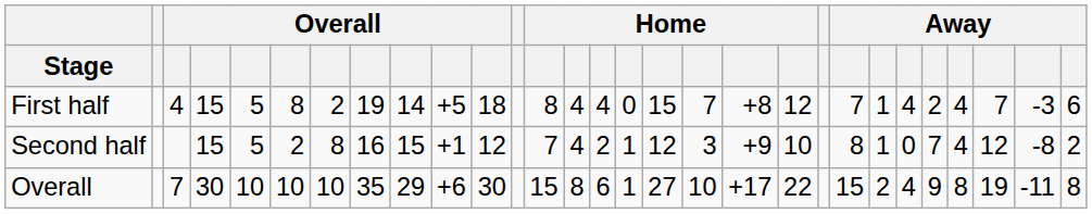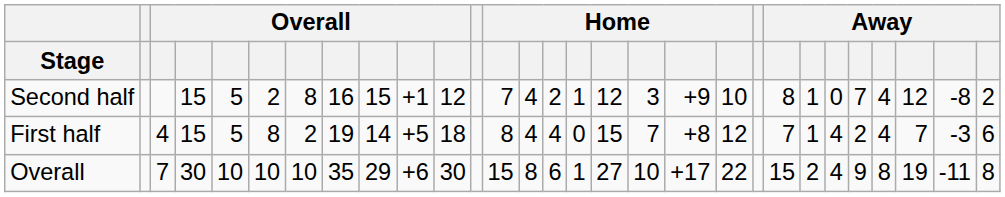 <table class="wikitable" style="text-align: right;">
 <tr>
 <th rawspan=2></th>
 <th rawspan=2></th>
 <th colspan=9>Overall</th>
 <th rawspan=1></th>
 <th colspan=8>Home</th>
 <th rawspan=1></th>
 <th colspan=8>Away</th>
 </tr>
 <tr>
 <th>Stage</th>
 <th></th>
 <th></th>
 <th></th>
 <th></th>
 <th></th>
 <th></th>
 <th></th>
 <th></th>
 <th></th>
 <th></th>
 <th></th>
 <th></th>
 <th></th>
 <th></th>
 <th></th>
 <th></th>
 <th></th>
 <th></th>
 <th></th>
 <th></th>
 <th></th>
 <th></th>
 <th></th>
 <th></th>
 <th></th>
 <th></th>
 <th></th>
 <th></th>
 </tr>
 <tr>
+<td align="left">Second half</td>
+<td></td>
+<td></td>
+<td>15</td>
+<td>5</td>
+<td>2</td>
+<td>8</td>
+<td>16</td>
+<td>15</td>
+<td>+1</td>
+<td>12</td>
+<td></td>
+<td>7</td>
+<td>4</td>
+<td>2</td>
+<td>1</td>
+<td>12</td>
+<td>3</td>
+<td>+9</td>
+<td>10</td>
+<td></td>
+<td>8</td>
+<td>1</td>
+<td>0</td>
+<td>7</td>
+<td>4</td>
+<td>12</td>
+<td>-8</td>
+<td>2</td>
+</tr>
+<tr>
 <td align="left">First half</td>
 <td></td>
 <td>4</td>
 <td>15</td>
 <td>5</td>
 <td>8</td>
 <td>2</td>
 <td>19</td>
 <td>14</td>
 <td>+5</td>
 <td>18</td>
 <td></td>
 <td>8</td>
 <td>4</td>
 <td>4</td>
 <td>0</td>
 <td>15</td>
 <td>7</td>
 <td>+8</td>
 <td>12</td>
 <td></td>
 <td>7</td>
 <td>1</td>
 <td>4</td>
 <td>2</td>
 <td>4</td>
 <td>7</td>
 <td>-3</td>
 <td>6</td>
-</tr>
-<tr>
-<td align="left">Second half</td>
-<td></td>
-<td></td>
-<td>15</td>
-<td>5</td>
-<td>2</td>
-<td>8</td>
-<td>16</td>
-<td>15</td>
-<td>+1</td>
-<td>12</td>
-<td></td>
-<td>7</td>
-<td>4</td>
-<td>2</td>
-<td>1</td>
-<td>12</td>
-<td>3</td>
-<td>+9</td>
-<td>10</td>
-<td></td>
-<td>8</td>
-<td>1</td>
-<td>0</td>
-<td>7</td>
-<td>4</td>
-<td>12</td>
-<td>-8</td>
-<td>2</td>
 </tr>
 <tr>
 <td align="left">Overall</td>
 <td></td>
 <td>7</td>
 <td>30</td>
 <td>10</td>
 <td>10</td>
 <td>10</td>
 <td>35</td>
 <td>29</td>
 <td>+6</td>
 <td>30</td>
 <td></td>
 <td>15</td>
 <td>8</td>
 <td>6</td>
 <td>1</td>
 <td>27</td>
 <td>10</td>
 <td>+17</td>
 <td>22</td>
 <td></td>
 <td>15</td>
 <td>2</td>
 <td>4</td>
 <td>9</td>
 <td>8</td>
 <td>19</td>
 <td>-11</td>
 <td>8</td>
 </tr>
 </table>
